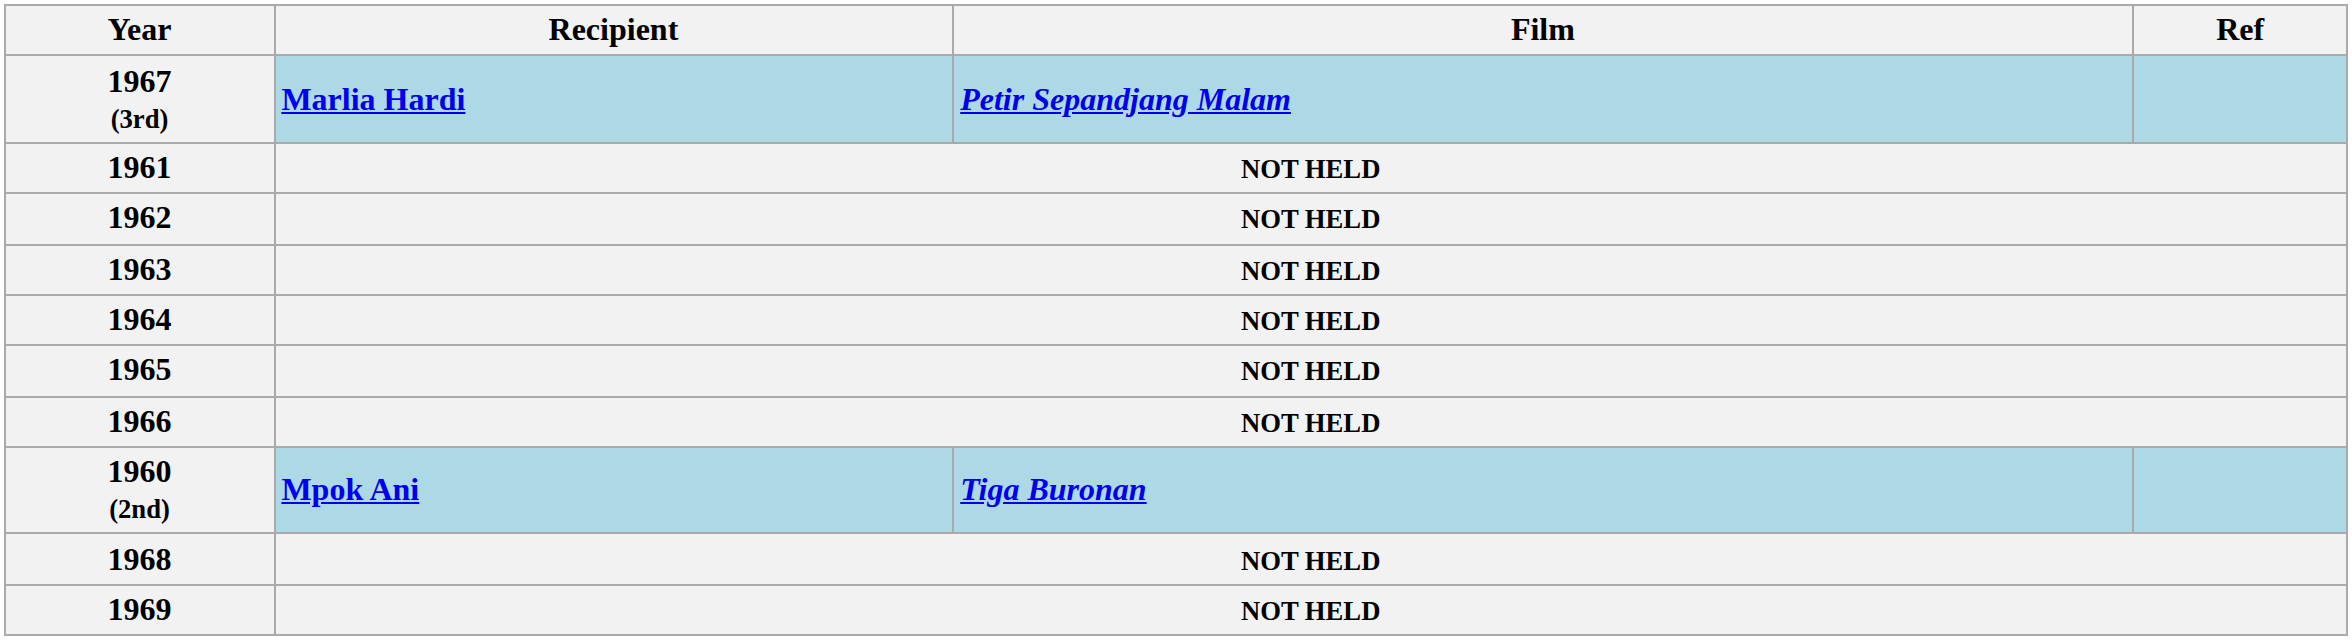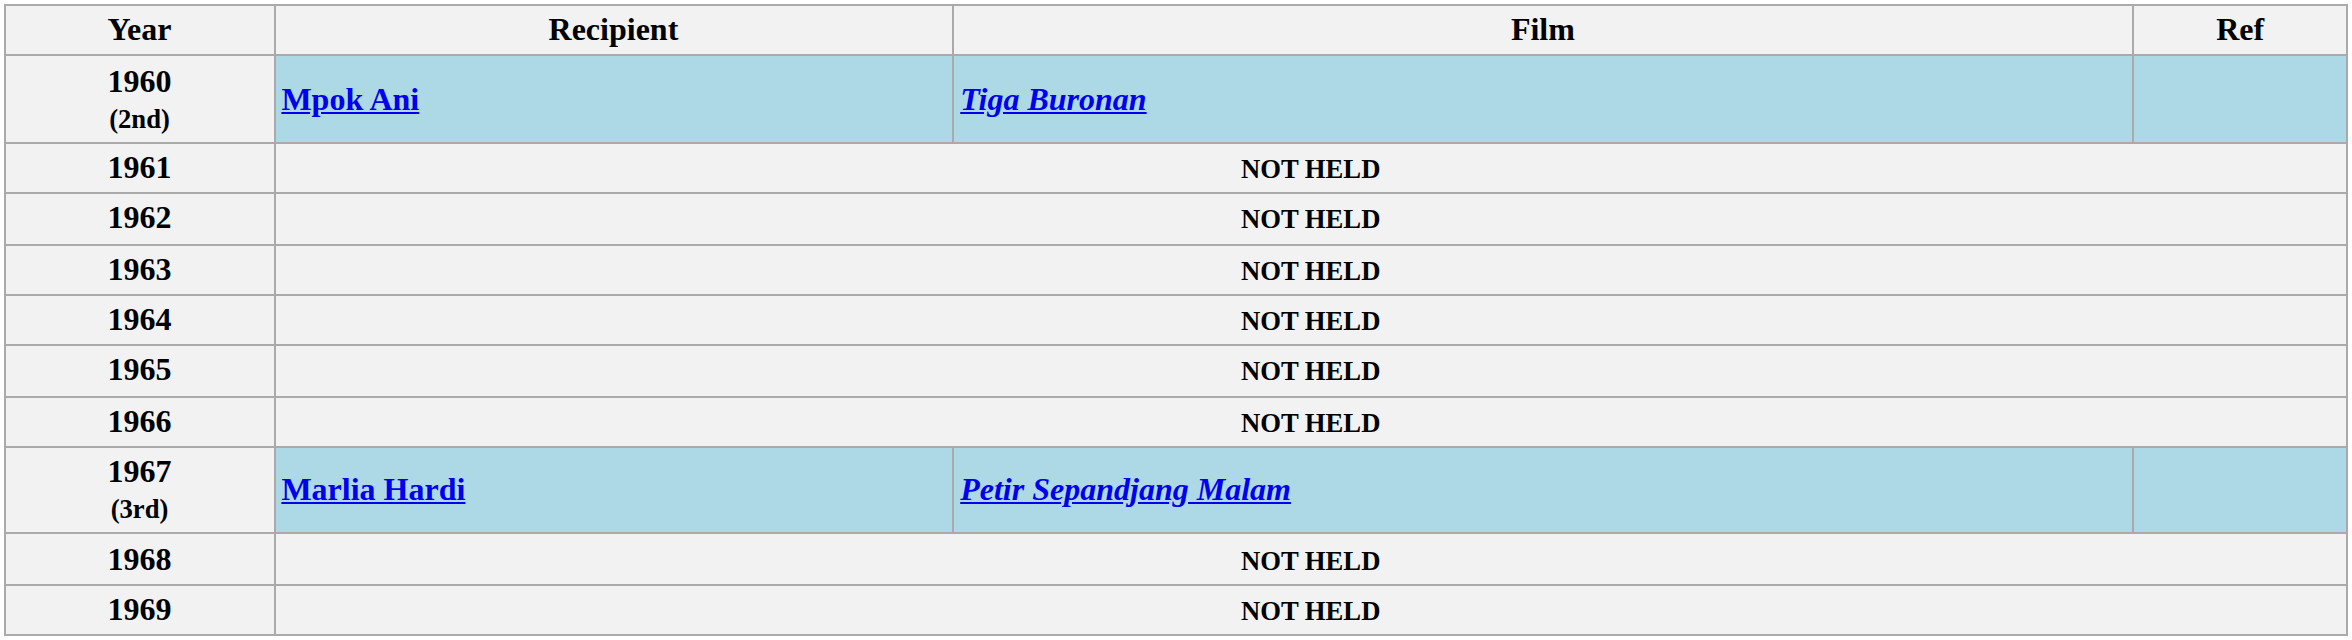 <table class="wikitable plainrowheaders sortable" style="width: 74%;">
 <tr>
 <th scope="col">Year</th>
 <th scope="col">Recipient</th>
 <th scope="col">Film</th>
 <th scope="col" class="unsortable">Ref</th>
 </tr>
 <tr>
-<th scope="row" style="text-align:center;"><strong>1967</strong><br><small>(3rd)</small></th>
-<td scope="row" style="background:lightblue;"><strong><a href='#'>Marlia Hardi</a></strong></td>
-<td style="background:lightblue;"><strong><em><a href='#'>Petir Sepandjang Malam</a></em></strong></td>
+<th scope="row" style="text-align:center;"><strong>1960</strong><br><small>(2nd)</small></th>
+<td scope="row" style="background:lightblue;"><strong><a href='#'>Mpok Ani</a></strong></td>
+<td style="background:lightblue;"><strong><em><a href='#'>Tiga Buronan</a></em></strong></td>
 <td style="background:lightblue;"></td>
 </tr>
 <tr>
 <th scope="row" style="text-align:center;">1961</th>
 <th colspan="3" scope="row"><small>NOT HELD</small></th>
 </tr>
 <tr>
 <th scope="row" style="text-align:center;">1962</th>
 <th colspan="3" scope="row"><small>NOT HELD</small></th>
 </tr>
 <tr>
 <th scope="row" style="text-align:center;">1963</th>
 <th colspan="3" scope="row"><small>NOT HELD</small></th>
 </tr>
 <tr>
 <th scope="row" style="text-align:center;">1964</th>
 <th colspan="3" scope="row"><small>NOT HELD</small></th>
 </tr>
 <tr>
 <th scope="row" style="text-align:center;">1965</th>
 <th colspan="3" scope="row"><small>NOT HELD</small></th>
 </tr>
 <tr>
 <th scope="row" style="text-align:center;">1966</th>
 <th colspan="3" scope="row"><small>NOT HELD</small></th>
 </tr>
 <tr>
-<th scope="row" style="text-align:center;"><strong>1960</strong><br><small>(2nd)</small></th>
-<td scope="row" style="background:lightblue;"><strong><a href='#'>Mpok Ani</a></strong></td>
-<td style="background:lightblue;"><strong><em><a href='#'>Tiga Buronan</a></em></strong></td>
+<th scope="row" style="text-align:center;"><strong>1967</strong><br><small>(3rd)</small></th>
+<td scope="row" style="background:lightblue;"><strong><a href='#'>Marlia Hardi</a></strong></td>
+<td style="background:lightblue;"><strong><em><a href='#'>Petir Sepandjang Malam</a></em></strong></td>
 <td style="background:lightblue;"></td>
 </tr>
 <tr>
 <th scope="row" style="text-align:center;">1968</th>
 <th colspan="3" scope="row"><small>NOT HELD</small></th>
 </tr>
 <tr>
 <th scope="row" style="text-align:center;">1969</th>
 <th colspan="3" scope="row"><small>NOT HELD</small></th>
 </tr>
 </table>
